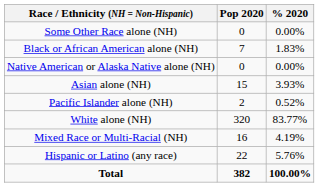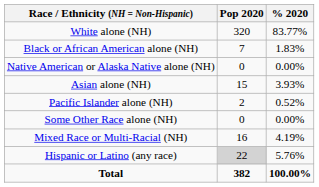 <table class="wikitable" style="text-align:center;">
 <tr>
 <th>Race / Ethnicity <small>(<em>NH = Non-Hispanic</em>)</small></th>
 <th>Pop 2020</th>
 <th>% 2020</th>
 </tr>
 <tr>
-<td><a href='#'>Some Other Race</a> alone (NH)</td>
-<td>0</td>
-<td>0.00%</td>
+<td><a href='#'>White</a> alone (NH)</td>
+<td>320</td>
+<td>83.77%</td>
 </tr>
 <tr>
 <td><a href='#'>Black or African American</a> alone (NH)</td>
 <td>7</td>
 <td>1.83%</td>
 </tr>
 <tr>
 <td><a href='#'>Native American</a> or <a href='#'>Alaska Native</a> alone (NH)</td>
 <td>0</td>
 <td>0.00%</td>
 </tr>
 <tr>
 <td><a href='#'>Asian</a> alone (NH)</td>
 <td>15</td>
 <td>3.93%</td>
 </tr>
 <tr>
 <td><a href='#'>Pacific Islander</a> alone (NH)</td>
 <td>2</td>
 <td>0.52%</td>
 </tr>
 <tr>
-<td><a href='#'>White</a> alone (NH)</td>
-<td>320</td>
-<td>83.77%</td>
+<td><a href='#'>Some Other Race</a> alone (NH)</td>
+<td>0</td>
+<td>0.00%</td>
 </tr>
 <tr>
 <td><a href='#'>Mixed Race or Multi-Racial</a> (NH)</td>
 <td>16</td>
 <td>4.19%</td>
 </tr>
 <tr>
 <td><a href='#'>Hispanic or Latino</a> (any race)</td>
-<td>22</td>
+<td style="background: lightgrey;">22</td>
 <td>5.76%</td>
 </tr>
 <tr>
 <td><strong>Total</strong></td>
 <td><strong>382</strong></td>
 <td><strong>100.00%</strong></td>
 </tr>
 </table>
